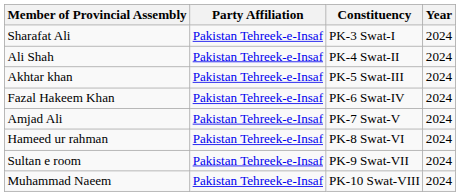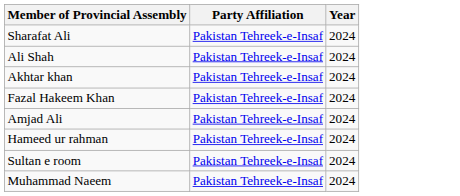 <table class="wikitable sortable">
 <tr>
 <th>Member of Provincial Assembly</th>
 <th>Party Affiliation</th>
-<th>Constituency</th>
 <th>Year</th>
 </tr>
 <tr>
 <td>Sharafat Ali</td>
 <td><a href='#'>Pakistan Tehreek-e-Insaf</a></td>
-<td>PK-3 Swat-I</td>
 <td>2024</td>
 </tr>
 <tr>
 <td>Ali Shah</td>
 <td><a href='#'>Pakistan Tehreek-e-Insaf</a></td>
-<td>PK-4 Swat-II</td>
 <td>2024</td>
 </tr>
 <tr>
 <td>Akhtar khan</td>
 <td><a href='#'>Pakistan Tehreek-e-Insaf</a></td>
-<td>PK-5 Swat-III</td>
 <td>2024</td>
 </tr>
 <tr>
 <td>Fazal Hakeem Khan</td>
 <td><a href='#'>Pakistan Tehreek-e-Insaf</a></td>
-<td>PK-6 Swat-IV</td>
 <td>2024</td>
 </tr>
 <tr>
 <td>Amjad Ali</td>
 <td><a href='#'>Pakistan Tehreek-e-Insaf</a></td>
-<td>PK-7 Swat-V</td>
 <td>2024</td>
 </tr>
 <tr>
 <td>Hameed ur rahman</td>
 <td><a href='#'>Pakistan Tehreek-e-Insaf</a></td>
-<td>PK-8 Swat-VI</td>
 <td>2024</td>
 </tr>
 <tr>
 <td>Sultan e room</td>
 <td><a href='#'>Pakistan Tehreek-e-Insaf</a></td>
-<td>PK-9 Swat-VII</td>
 <td>2024</td>
 </tr>
 <tr>
 <td>Muhammad Naeem</td>
 <td><a href='#'>Pakistan Tehreek-e-Insaf</a></td>
-<td>PK-10 Swat-VIII</td>
 <td>2024</td>
 </tr>
 </table>
